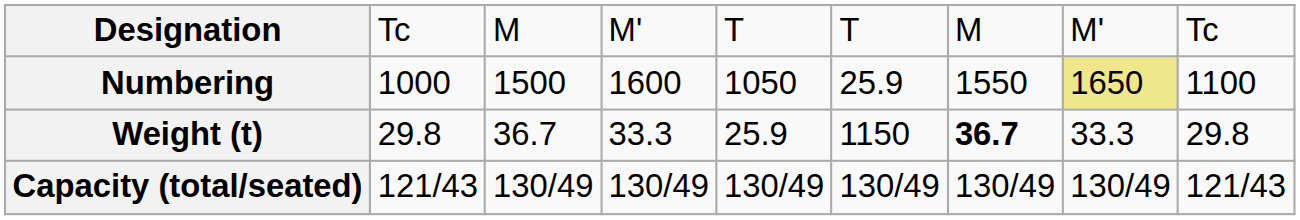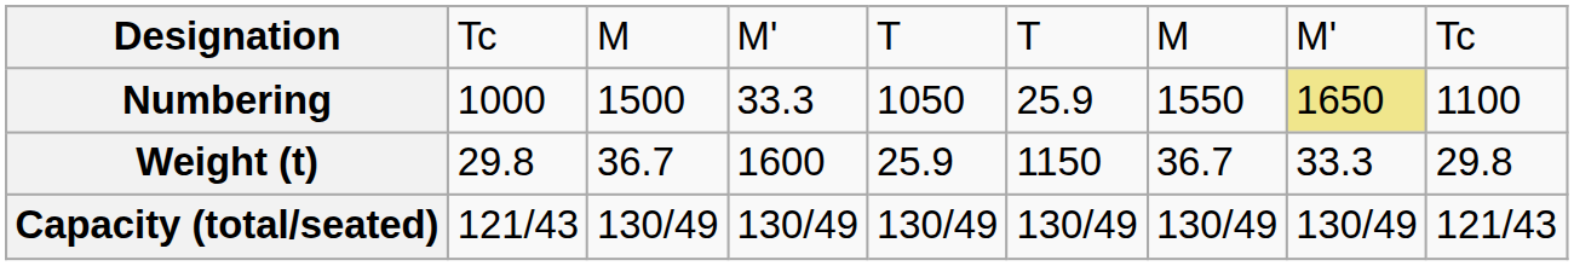 <table class="wikitable">
 <tr>
 <th>Designation</th>
 <td>Tc</td>
 <td>M</td>
 <td>M'</td>
 <td>T</td>
 <td>T</td>
 <td>M</td>
 <td>M'</td>
 <td>Tc</td>
 </tr>
 <tr>
 <th>Numbering</th>
 <td>1000</td>
 <td>1500</td>
-<td>1600</td>
+<td>33.3</td>
 <td>1050</td>
 <td>25.9</td>
 <td>1550</td>
 <td style="background: khaki;">1650</td>
 <td>1100</td>
 </tr>
 <tr>
 <th>Weight (t)</th>
 <td>29.8</td>
 <td>36.7</td>
-<td>33.3</td>
+<td>1600</td>
 <td>25.9</td>
 <td>1150</td>
-<td><strong>36.7</strong></td>
+<td>36.7</td>
 <td>33.3</td>
 <td>29.8</td>
 </tr>
 <tr>
 <th>Capacity (total/seated)</th>
 <td>121/43</td>
 <td>130/49</td>
 <td>130/49</td>
 <td>130/49</td>
 <td>130/49</td>
 <td>130/49</td>
 <td>130/49</td>
 <td>121/43</td>
 </tr>
 </table>
